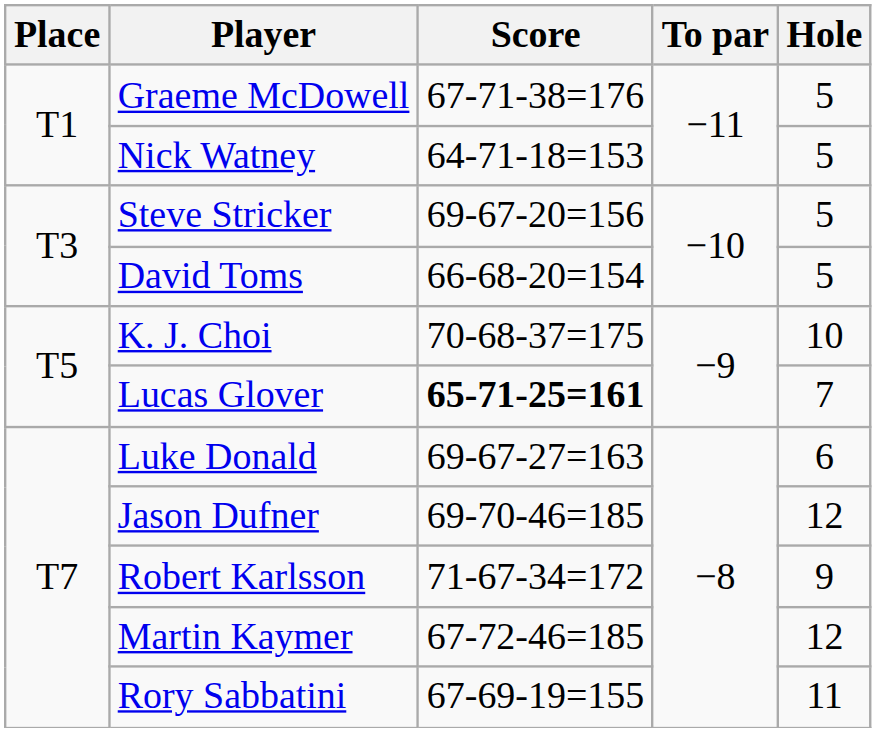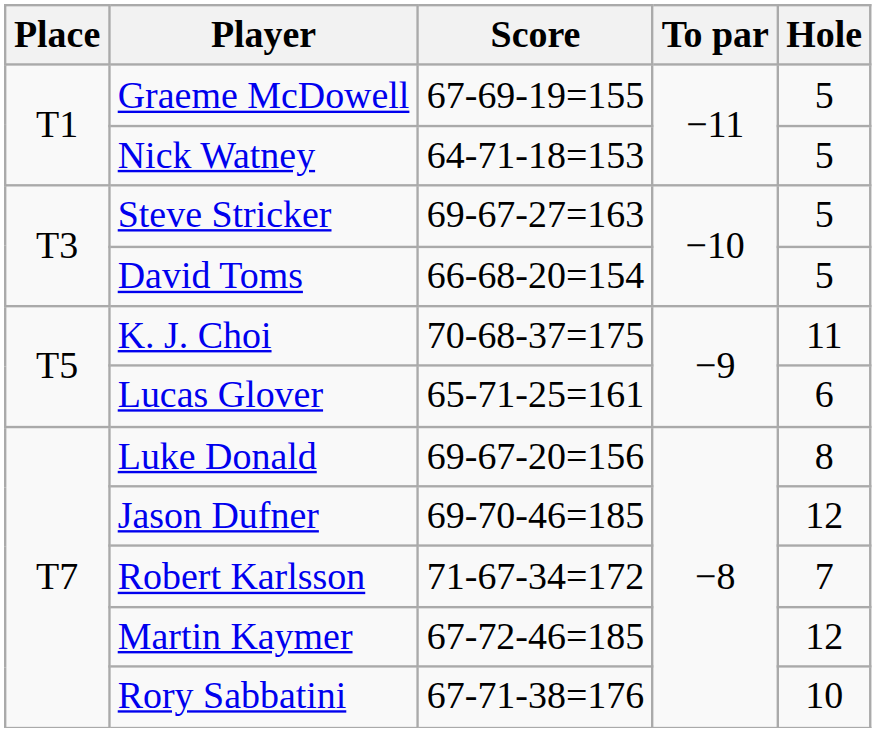 <table class="wikitable">
 <tr>
 <th>Place</th>
 <th>Player</th>
 <th>Score</th>
 <th>To par</th>
 <th>Hole</th>
 </tr>
 <tr>
 <td rowspan="2" align=center>T1</td>
 <td> <a href='#'>Graeme McDowell</a></td>
-<td>67-71-38=176</td>
+<td>67-69-19=155</td>
 <td rowspan="2" align=center>−11</td>
 <td align=center>5</td>
 </tr>
 <tr>
 <td> <a href='#'>Nick Watney</a></td>
 <td>64-71-18=153</td>
 <td align=center>5</td>
 </tr>
 <tr>
 <td rowspan="2" align=center>T3</td>
 <td> <a href='#'>Steve Stricker</a></td>
-<td>69-67-20=156</td>
+<td>69-67-27=163</td>
 <td rowspan="2" align=center>−10</td>
 <td align=center>5</td>
 </tr>
 <tr>
 <td> <a href='#'>David Toms</a></td>
 <td>66-68-20=154</td>
 <td align=center>5</td>
 </tr>
 <tr>
 <td rowspan="2" align=center>T5</td>
 <td> <a href='#'>K. J. Choi</a></td>
 <td>70-68-37=175</td>
 <td rowspan="2" align=center>−9</td>
-<td align=center>10</td>
+<td align=center>11</td>
 </tr>
 <tr>
 <td> <a href='#'>Lucas Glover</a></td>
-<td><strong>65-71-25=161</strong></td>
-<td align=center>7</td>
+<td>65-71-25=161</td>
+<td align=center>6</td>
 </tr>
 <tr>
 <td rowspan="5" align=center>T7</td>
 <td> <a href='#'>Luke Donald</a></td>
-<td>69-67-27=163</td>
+<td>69-67-20=156</td>
 <td rowspan="5" align=center>−8</td>
-<td align=center>6</td>
+<td align=center>8</td>
 </tr>
 <tr>
 <td> <a href='#'>Jason Dufner</a></td>
 <td>69-70-46=185</td>
 <td align=center>12</td>
 </tr>
 <tr>
 <td> <a href='#'>Robert Karlsson</a></td>
 <td>71-67-34=172</td>
-<td align=center>9</td>
+<td align=center>7</td>
 </tr>
 <tr>
 <td> <a href='#'>Martin Kaymer</a></td>
 <td>67-72-46=185</td>
 <td align=center>12</td>
 </tr>
 <tr>
 <td> <a href='#'>Rory Sabbatini</a></td>
-<td>67-69-19=155</td>
-<td align=center>11</td>
+<td>67-71-38=176</td>
+<td align=center>10</td>
 </tr>
 </table>
